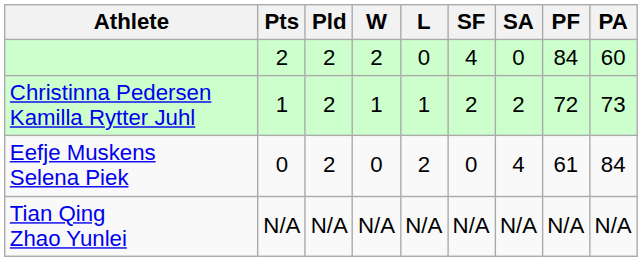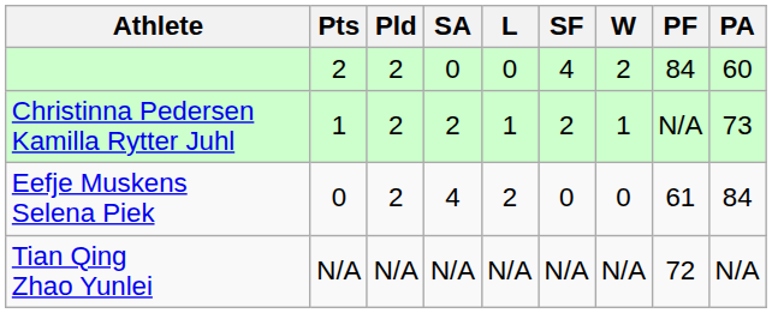 <table class=wikitable style="text-align:center">
 <tr>
 <th width=175>Athlete</th>
 <th width=20>Pts</th>
 <th width=20>Pld</th>
-<th width=20>W</th>
+<th width=20>SA</th>
 <th width=20>L</th>
 <th width=20>SF</th>
-<th width=20>SA</th>
+<th width=20>W</th>
 <th width=20>PF</th>
 <th width=20>PA</th>
 </tr>
 <tr bgcolor=ccffcc>
 <td style="text-align:left"></td>
 <td>2</td>
 <td>2</td>
-<td>2</td>
+<td>0</td>
 <td>0</td>
 <td>4</td>
-<td>0</td>
+<td>2</td>
 <td>84</td>
 <td>60</td>
 </tr>
 <tr bgcolor=ccffcc>
 <td style="text-align:left"> <a href='#'>Christinna Pedersen</a><br> <a href='#'>Kamilla Rytter Juhl</a></td>
 <td>1</td>
 <td>2</td>
-<td>1</td>
+<td>2</td>
 <td>1</td>
 <td>2</td>
-<td>2</td>
-<td>72</td>
+<td>1</td>
+<td>N/A</td>
 <td>73</td>
 </tr>
 <tr bgcolor=>
 <td style="text-align:left"> <a href='#'>Eefje Muskens</a><br> <a href='#'>Selena Piek</a></td>
 <td>0</td>
 <td>2</td>
-<td>0</td>
+<td>4</td>
 <td>2</td>
 <td>0</td>
-<td>4</td>
+<td>0</td>
 <td>61</td>
 <td>84</td>
 </tr>
 <tr bgcolor=>
 <td style="text-align:left"> <a href='#'>Tian Qing</a><br> <a href='#'>Zhao Yunlei</a></td>
 <td>N/A</td>
 <td>N/A</td>
 <td>N/A</td>
 <td>N/A</td>
 <td>N/A</td>
 <td>N/A</td>
-<td>N/A</td>
+<td>72</td>
 <td>N/A</td>
 </tr>
 </table>
